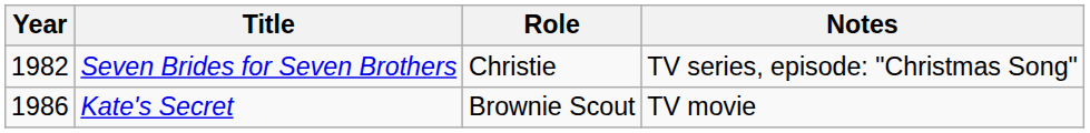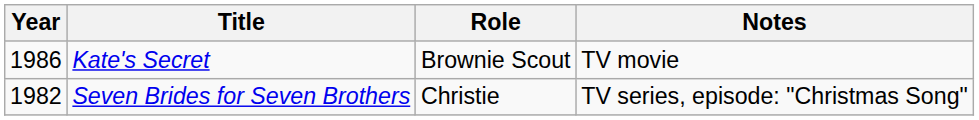 <table class="wikitable sortable">
 <tr>
 <th>Year</th>
 <th>Title</th>
 <th>Role</th>
 <th>Notes</th>
 </tr>
 <tr>
+<td>1986</td>
+<td><em><a href='#'>Kate's Secret</a></em></td>
+<td>Brownie Scout</td>
+<td>TV movie</td>
+</tr>
+<tr>
 <td>1982</td>
 <td><em><a href='#'>Seven Brides for Seven Brothers</a></em></td>
 <td>Christie</td>
 <td>TV series, episode: "Christmas Song"</td>
 </tr>
-<tr>
-<td>1986</td>
-<td><em><a href='#'>Kate's Secret</a></em></td>
-<td>Brownie Scout</td>
-<td>TV movie</td>
-</tr>
 </table>
